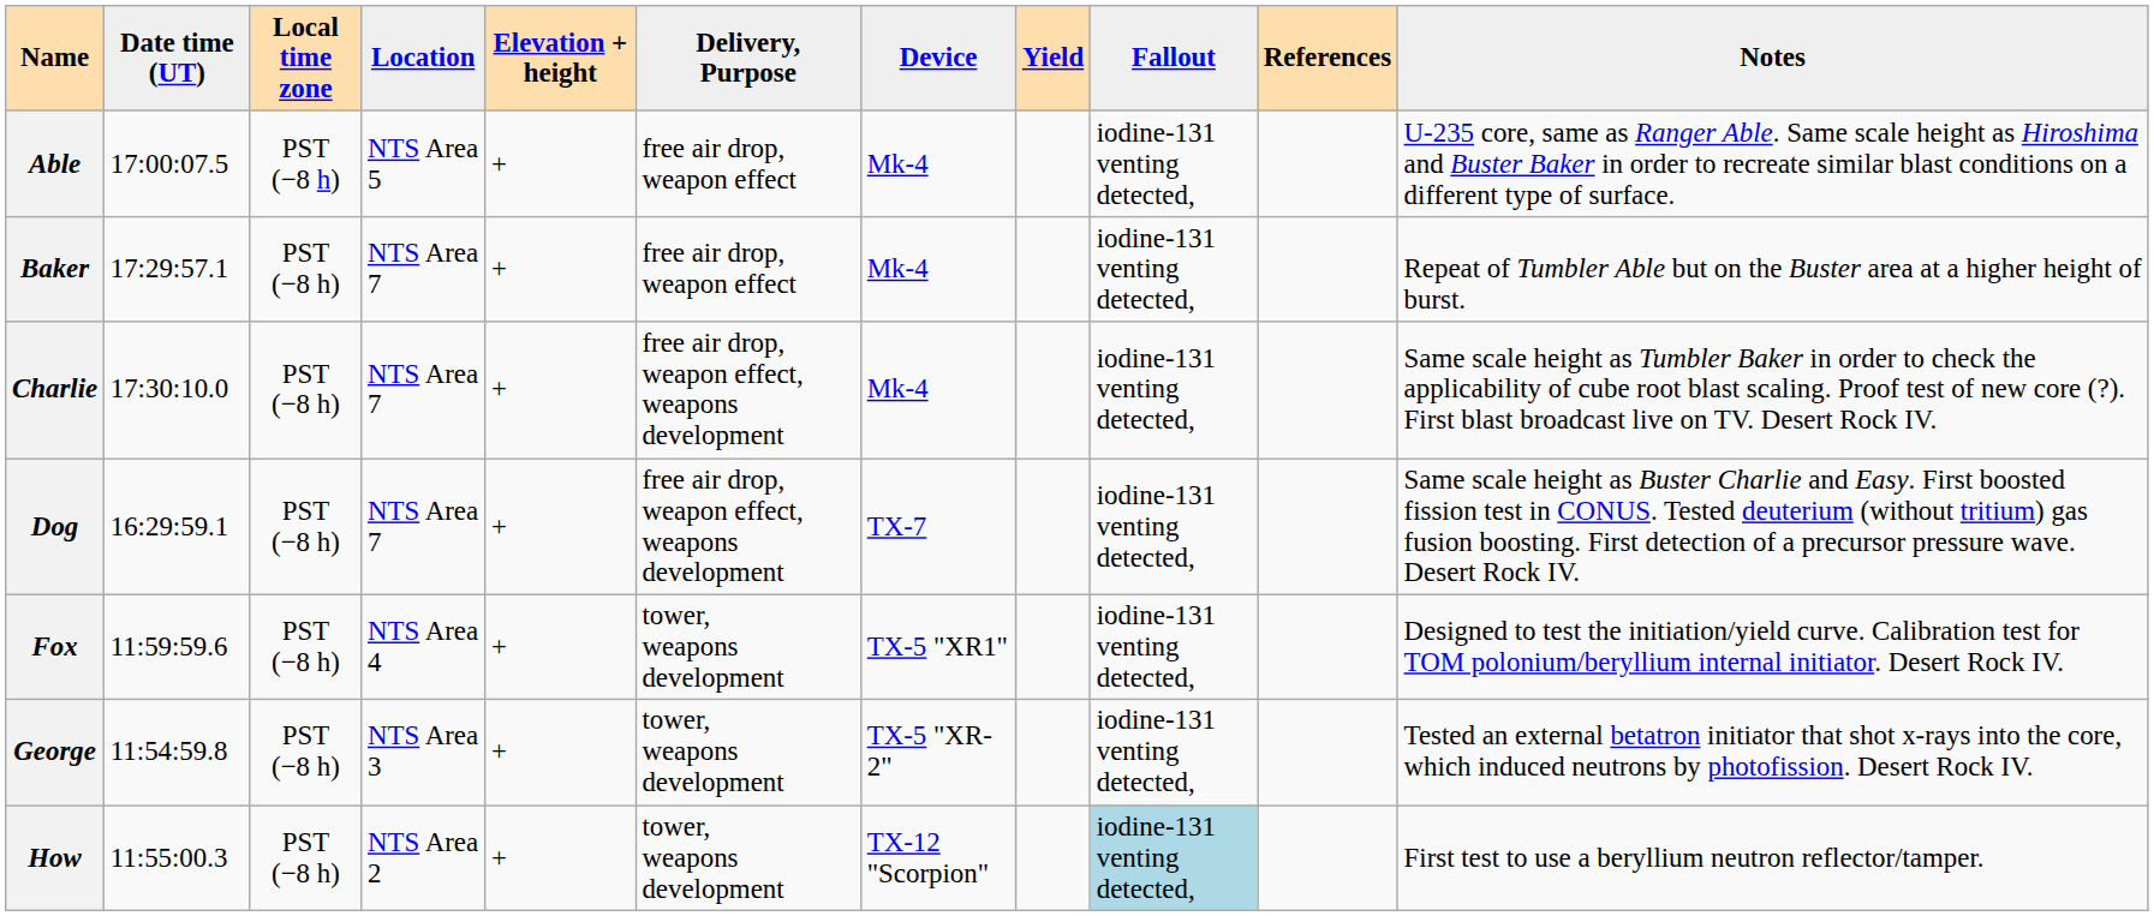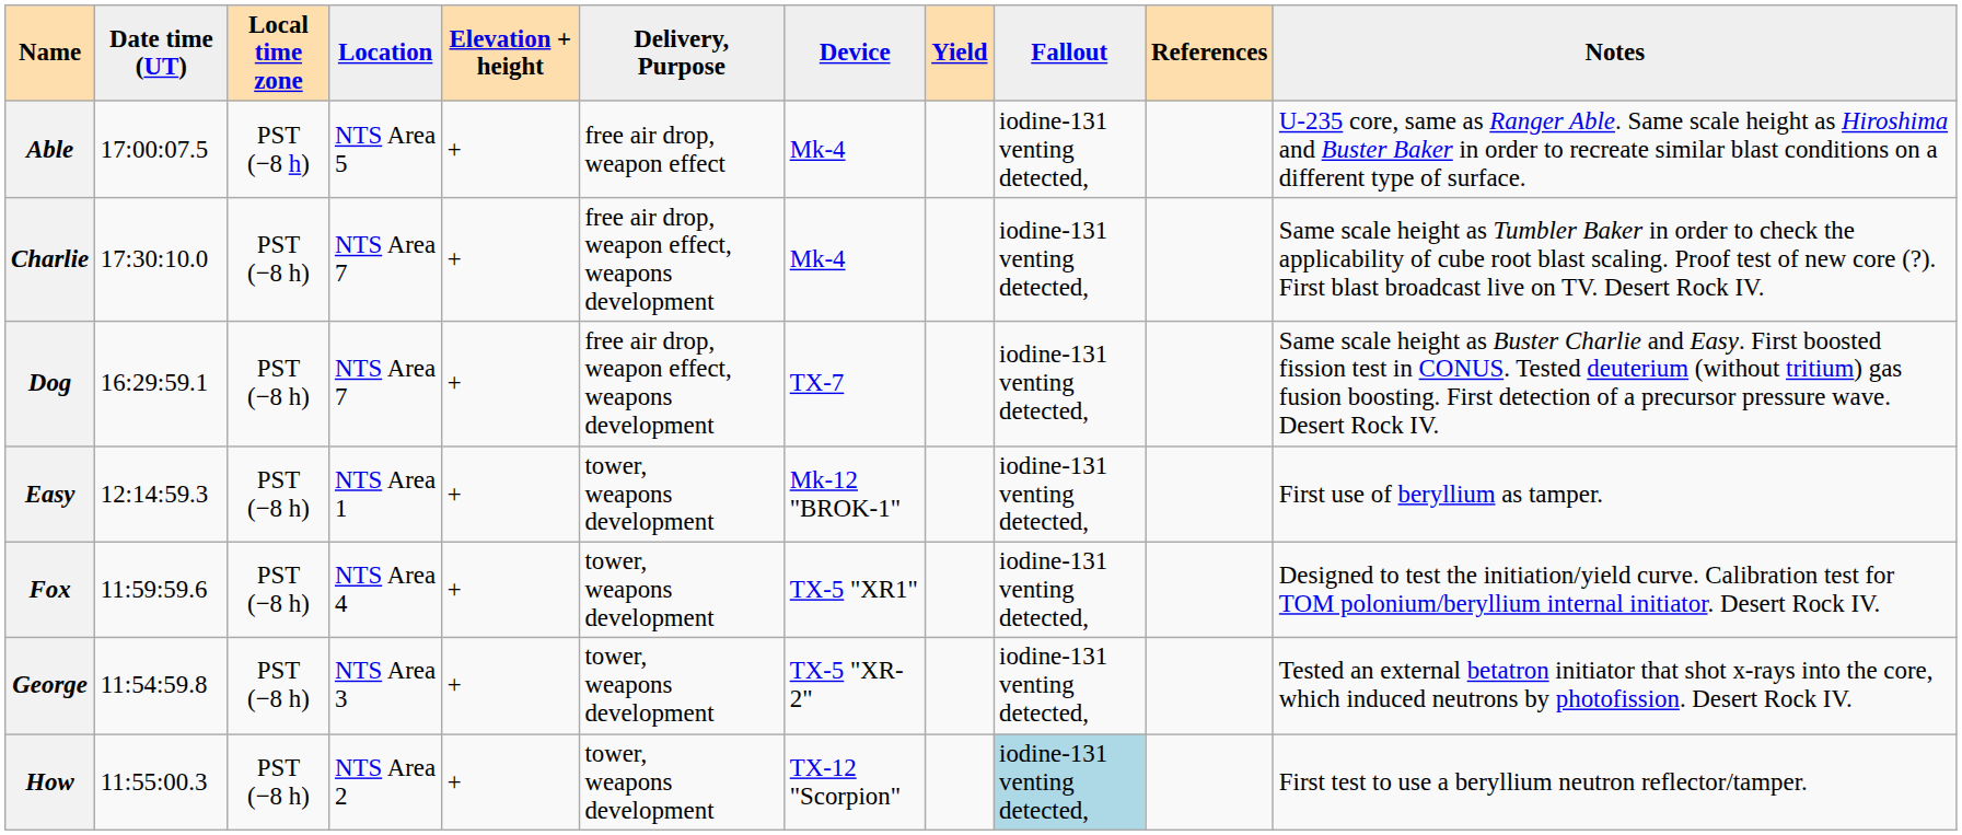 <table class="wikitable sortable">
 <tr>
 <th style="background:#ffdead;">Name </th>
 <th style="background:#efefef;">Date time (<a href='#'>UT</a>)</th>
 <th style="background:#ffdead;">Local <a href='#'>time zone</a></th>
 <th style="background:#efefef;"><a href='#'>Location</a></th>
 <th style="background:#ffdead;"><a href='#'>Elevation</a> + height </th>
 <th style="background:#efefef;">Delivery,<br>Purpose </th>
 <th style="background:#efefef;"><a href='#'>Device</a></th>
 <th style="background:#ffdead;"><a href='#'>Yield</a></th>
 <th style="background:#efefef;" class="unsortable"><a href='#'>Fallout</a></th>
 <th style="background:#ffdead;" class="unsortable">References</th>
 <th style="background:#efefef;" class="unsortable">Notes</th>
 </tr>
 <tr>
 <th><em>Able</em></th>
 <td> 17:00:07.5</td>
 <td style="text-align:center;">PST (−8 <a href='#'>h</a>)</td>
 <td><a href='#'>NTS</a> Area 5 </td>
 <td> + </td>
 <td>free air drop,<br>weapon effect</td>
 <td><a href='#'>Mk-4</a></td>
 <td style="text-align:center;"></td>
 <td>iodine-131 venting detected, </td>
 <td></td>
 <td><a href='#'>U-235</a> core, same as <em><a href='#'>Ranger Able</a></em>. Same scale height as <a href='#'><em>Hiroshima</em></a> and <a href='#'><em>Buster Baker</em></a> in order to recreate similar blast conditions on a different type of surface.</td>
 </tr>
 <tr>
-<th><em>Baker</em></th>
-<td> 17:29:57.1</td>
-<td style="text-align:center;">PST (−8 h)</td>
-<td><a href='#'>NTS</a> Area 7 </td>
-<td> + </td>
-<td>free air drop,<br>weapon effect</td>
-<td><a href='#'>Mk-4</a></td>
-<td style="text-align:center;"></td>
-<td>iodine-131 venting detected, </td>
-<td></td>
-<td><br>Repeat of <em>Tumbler Able</em> but on the <em>Buster</em> area at a higher height of burst.</td>
-</tr>
-<tr>
 <th><em>Charlie</em></th>
 <td> 17:30:10.0</td>
 <td style="text-align:center;">PST (−8 h)</td>
 <td><a href='#'>NTS</a> Area 7 </td>
 <td> + </td>
 <td>free air drop,<br>weapon effect, weapons development</td>
 <td><a href='#'>Mk-4</a></td>
 <td style="text-align:center;"></td>
 <td>iodine-131 venting detected, </td>
 <td></td>
 <td>Same scale height as <em>Tumbler Baker</em> in order to check the applicability of cube root blast scaling. Proof test of new core (?). First blast broadcast live on TV. Desert Rock IV.</td>
 </tr>
 <tr>
 <th><em>Dog</em></th>
 <td> 16:29:59.1</td>
 <td style="text-align:center;">PST (−8 h)</td>
 <td><a href='#'>NTS</a> Area 7 </td>
 <td> + </td>
 <td>free air drop, weapon effect,<br>weapons development</td>
 <td><a href='#'>TX-7</a></td>
 <td style="text-align:center;"></td>
 <td>iodine-131 venting detected, </td>
 <td></td>
 <td>Same scale height as <em>Buster Charlie</em> and <em>Easy</em>. First boosted fission test in <a href='#'>CONUS</a>. Tested <a href='#'>deuterium</a> (without <a href='#'>tritium</a>) gas fusion boosting. First detection of a precursor pressure wave. Desert Rock IV.</td>
+</tr>
+<tr>
+<th><em>Easy</em></th>
+<td> 12:14:59.3</td>
+<td style="text-align:center;">PST (−8 h)</td>
+<td><a href='#'>NTS</a> Area 1 </td>
+<td> + </td>
+<td>tower,<br>weapons development</td>
+<td><a href='#'>Mk-12</a> "BROK-1"</td>
+<td style="text-align:center;"></td>
+<td>iodine-131 venting detected, </td>
+<td></td>
+<td>First use of <a href='#'>beryllium</a> as tamper.</td>
 </tr>
 <tr>
 <th><em>Fox</em></th>
 <td> 11:59:59.6</td>
 <td style="text-align:center;">PST (−8 h)</td>
 <td><a href='#'>NTS</a> Area 4 </td>
 <td> + </td>
 <td>tower,<br>weapons development</td>
 <td><a href='#'>TX-5</a> "XR1"</td>
 <td style="text-align:center;"></td>
 <td>iodine-131 venting detected, </td>
 <td></td>
 <td>Designed to test the initiation/yield curve. Calibration test for <a href='#'>TOM polonium/beryllium internal initiator</a>. Desert Rock IV.</td>
 </tr>
 <tr>
 <th><em>George</em></th>
 <td> 11:54:59.8</td>
 <td style="text-align:center;">PST (−8 h)</td>
 <td><a href='#'>NTS</a> Area 3 </td>
 <td> + </td>
 <td>tower,<br>weapons development</td>
 <td><a href='#'>TX-5</a> "XR-2"</td>
 <td style="text-align:center;"></td>
 <td>iodine-131 venting detected, </td>
 <td></td>
 <td>Tested an external <a href='#'>betatron</a> initiator that shot x-rays into the core, which induced neutrons by <a href='#'>photofission</a>.  Desert Rock IV.</td>
 </tr>
 <tr>
 <th><em>How</em></th>
 <td> 11:55:00.3</td>
 <td style="text-align:center;">PST (−8 h)</td>
 <td><a href='#'>NTS</a> Area 2 </td>
 <td> + </td>
 <td>tower,<br>weapons development</td>
 <td><a href='#'>TX-12</a> "Scorpion"</td>
 <td style="text-align:center;"></td>
 <td style="background: lightblue;">iodine-131 venting detected, </td>
 <td></td>
 <td>First test to use a beryllium neutron reflector/tamper.</td>
 </tr>
 </table>
